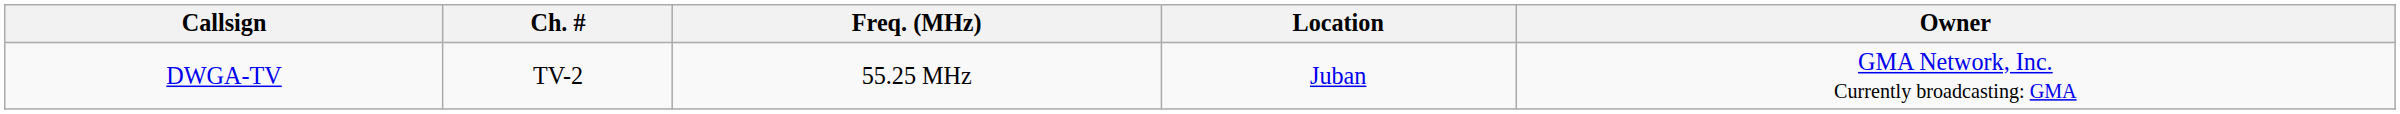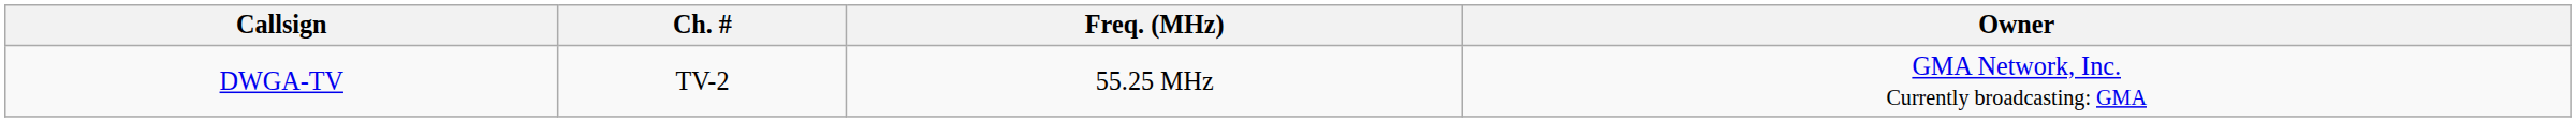 <table class="wikitable" style="width:100%; text-align:center;">
 <tr>
 <th>Callsign</th>
 <th>Ch. #</th>
 <th>Freq. (MHz)</th>
-<th>Location</th>
 <th>Owner</th>
 </tr>
 <tr>
 <td><a href='#'>DWGA-TV</a></td>
 <td>TV-2</td>
 <td>55.25 MHz</td>
-<td><a href='#'>Juban</a></td>
 <td><a href='#'>GMA Network, Inc.</a><br><small>Currently broadcasting: <a href='#'>GMA</a></small></td>
 </tr>
 </table>
